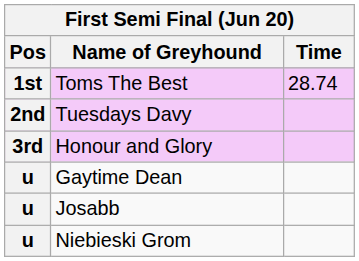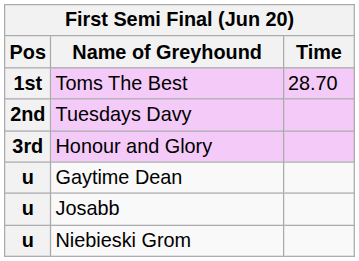 <table class="wikitable">
 <tr>
 <th colspan="6">First Semi Final (Jun 20)</th>
 </tr>
 <tr>
 <th width=30>Pos</th>
 <th width=180>Name of Greyhound</th>
 <th width=50>Time</th>
 </tr>
 <tr style="background: #f4caf9;">
 <th>1st</th>
 <td>Toms The Best</td>
-<td>28.74</td>
+<td>28.70</td>
 </tr>
 <tr style="background: #f4caf9;">
 <th>2nd</th>
 <td>Tuesdays Davy</td>
 <td></td>
 </tr>
 <tr style="background: #f4caf9;">
 <th>3rd</th>
 <td>Honour and Glory</td>
 <td></td>
 </tr>
 <tr>
 <th>u</th>
 <td>Gaytime Dean</td>
 <td></td>
 </tr>
 <tr>
 <th>u</th>
 <td>Josabb</td>
 <td></td>
 </tr>
 <tr>
 <th>u</th>
 <td>Niebieski Grom</td>
 <td></td>
 </tr>
 </table>
